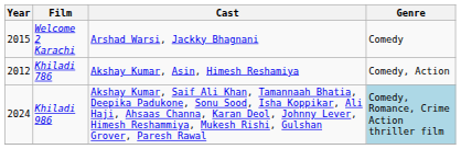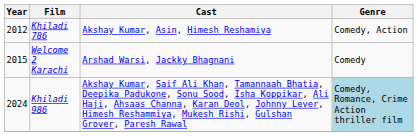 <table class="wikitable">
 <tr>
 <th>Year</th>
 <th>Film</th>
 <th>Cast</th>
 <th>Genre</th>
 </tr>
 <tr>
+<td>2012</td>
+<td><em><a href='#'>Khiladi 786</a></em></td>
+<td><a href='#'>Akshay Kumar</a>, <a href='#'>Asin</a>, <a href='#'>Himesh Reshamiya</a></td>
+<td>Comedy, Action</td>
+</tr>
+<tr>
 <td>2015</td>
 <td><em><a href='#'>Welcome 2 Karachi</a></em></td>
 <td><a href='#'>Arshad Warsi</a>, <a href='#'>Jackky Bhagnani</a></td>
 <td>Comedy</td>
-</tr>
-<tr>
-<td>2012</td>
-<td><em><a href='#'>Khiladi 786</a></em></td>
-<td><a href='#'>Akshay Kumar</a>, <a href='#'>Asin</a>, <a href='#'>Himesh Reshamiya</a></td>
-<td>Comedy, Action</td>
 </tr>
 <tr>
 <td>2024</td>
 <td><em><a href='#'>Khiladi 986</a></em></td>
 <td><a href='#'>Akshay Kumar</a>, <a href='#'>Saif Ali Khan</a>, <a href='#'>Tamannaah Bhatia</a>, <a href='#'>Deepika Padukone</a>, <a href='#'>Sonu Sood</a>, <a href='#'>Isha Koppikar</a>, <a href='#'>Ali Haji</a>, <a href='#'>Ahsaas Channa</a>, <a href='#'>Karan Deol</a>, <a href='#'>Johnny Lever</a>, <a href='#'>Himesh Reshammiya</a>, <a href='#'>Mukesh Rishi</a>, <a href='#'>Gulshan Grover</a>, <a href='#'>Paresh Rawal</a></td>
 <td style="background: lightblue;">Comedy, Romance, Crime Action thriller film</td>
 </tr>
 <tr>
 </tr>
 </table>
